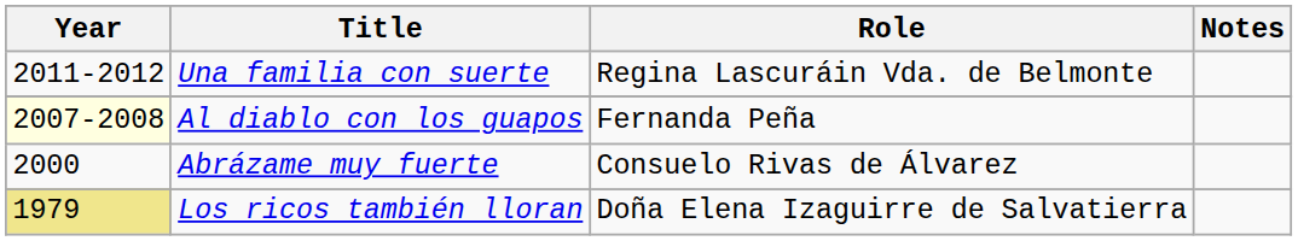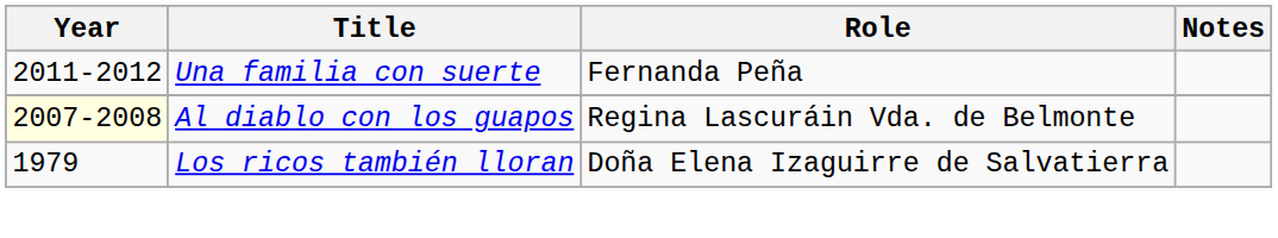 <table class="wikitable sortable">
 <tr>
 <th>Year</th>
 <th>Title</th>
 <th>Role</th>
 <th class="unsortable">Notes</th>
 </tr>
 <tr>
 <td>2011-2012</td>
 <td><em><a href='#'>Una familia con suerte</a></em></td>
-<td>Regina Lascuráin Vda. de Belmonte</td>
+<td>Fernanda Peña</td>
 <td></td>
 </tr>
 <tr>
 </tr>
 <tr>
 <td style="background: lightyellow;">2007-2008</td>
 <td><em><a href='#'>Al diablo con los guapos</a></em></td>
-<td>Fernanda Peña</td>
+<td>Regina Lascuráin Vda. de Belmonte</td>
 <td></td>
 </tr>
 <tr>
-<td>2000</td>
-<td><em><a href='#'>Abrázame muy fuerte</a></em></td>
-<td>Consuelo Rivas de Álvarez</td>
-<td></td>
-</tr>
-<tr>
-<td style="background: khaki;">1979</td>
+<td>1979</td>
 <td><em><a href='#'>Los ricos también lloran</a></em></td>
 <td>Doña Elena Izaguirre de Salvatierra</td>
 <td></td>
 </tr>
 </table>
